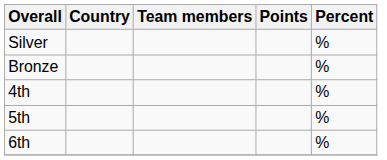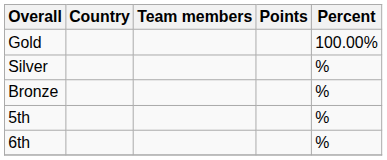 <table class="wikitable sortable" style="text-align: left;">
 <tr>
 <th>Overall</th>
 <th>Country</th>
 <th>Team members</th>
 <th>Points</th>
 <th>Percent</th>
+</tr>
+<tr>
+<td> Gold</td>
+<td></td>
+<td></td>
+<td></td>
+<td>100.00%</td>
 </tr>
 <tr>
 <td> Silver</td>
 <td></td>
 <td></td>
 <td></td>
 <td>%</td>
 </tr>
 <tr>
 <td> Bronze</td>
-<td></td>
-<td></td>
-<td></td>
-<td>%</td>
-</tr>
-<tr>
-<td>4th</td>
 <td></td>
 <td></td>
 <td></td>
 <td>%</td>
 </tr>
 <tr>
 <td>5th</td>
 <td></td>
 <td></td>
 <td></td>
 <td>%</td>
 </tr>
 <tr>
 <td>6th</td>
 <td></td>
 <td></td>
 <td></td>
 <td>%</td>
 </tr>
 <tr>
 </tr>
 </table>
